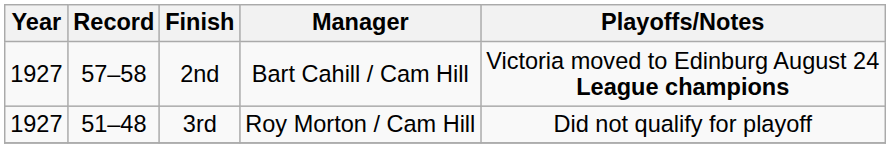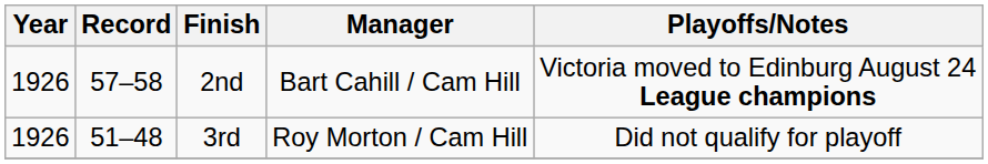 <table class="wikitable" style="text-align:center">
 <tr>
 <th>Year</th>
 <th>Record</th>
 <th>Finish</th>
 <th>Manager</th>
 <th>Playoffs/Notes</th>
 </tr>
 <tr>
-<td>1927</td>
+<td>1926</td>
 <td>57–58</td>
 <td>2nd</td>
 <td>Bart Cahill / Cam Hill</td>
 <td>Victoria moved to Edinburg August 24<br><strong>League champions</strong></td>
 </tr>
 <tr>
-<td>1927</td>
+<td>1926</td>
 <td>51–48</td>
 <td>3rd</td>
 <td>Roy Morton / Cam Hill</td>
 <td>Did not qualify for playoff</td>
 </tr>
 <tr>
 </tr>
 </table>
